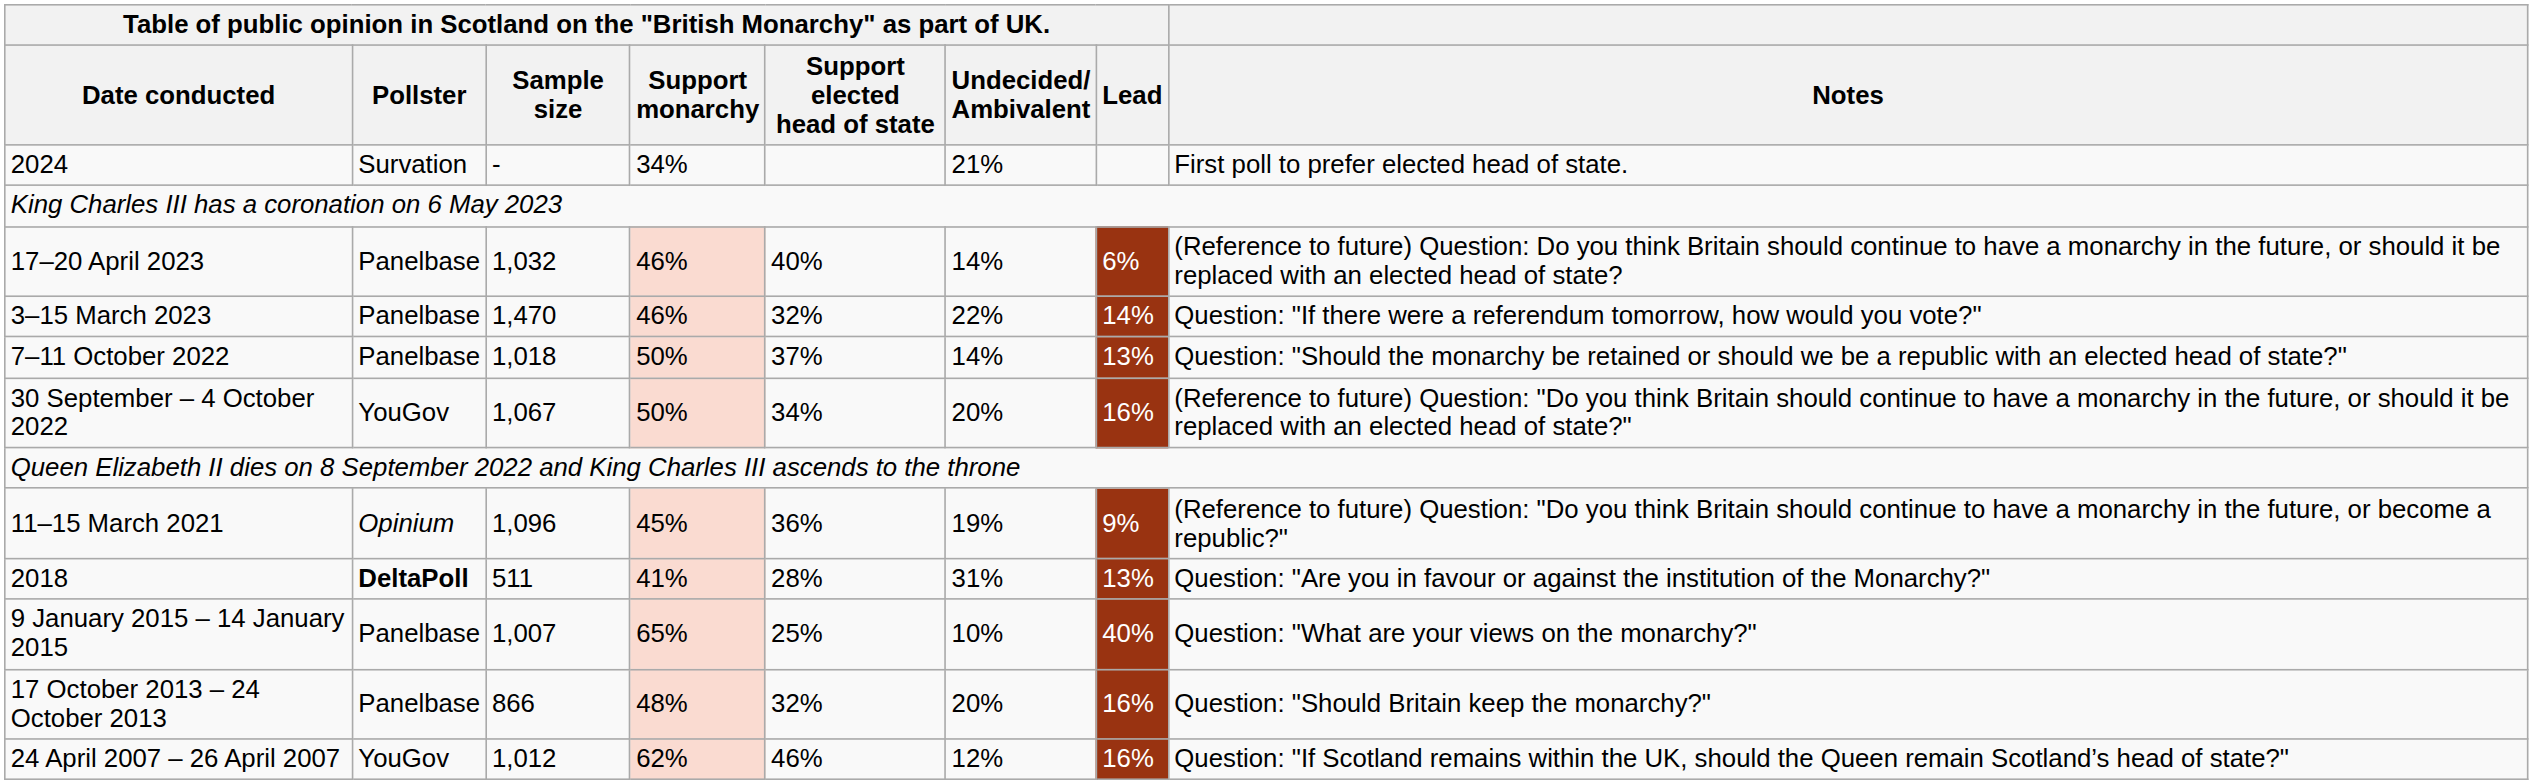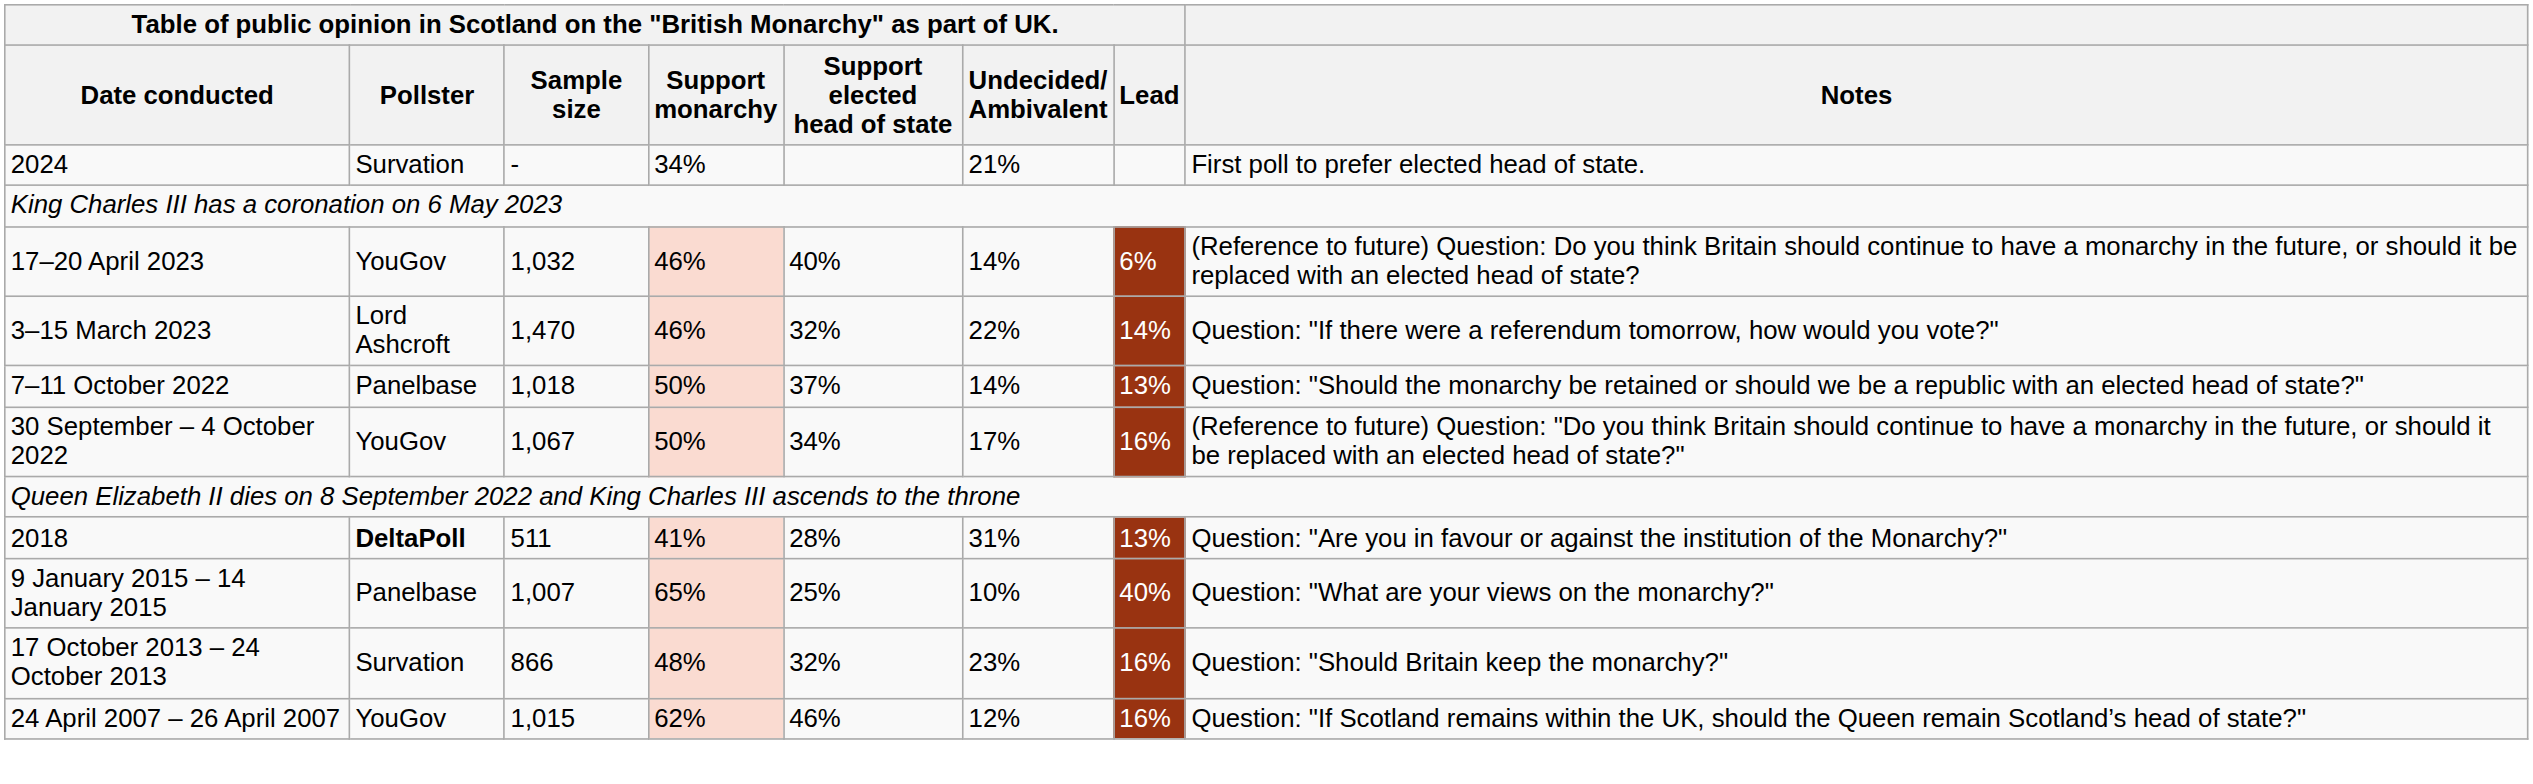 <table class="wikitable">
 <tr>
 <th colspan="7">Table of public opinion in Scotland on the "British Monarchy" as part of UK.</th>
 <th></th>
 </tr>
 <tr>
 <th>Date conducted</th>
 <th>Pollster</th>
 <th>Sample size</th>
 <th>Support<br>monarchy</th>
 <th>Support elected<br>head of state</th>
 <th>Undecided/<br>Ambivalent</th>
 <th>Lead</th>
 <th>Notes</th>
 </tr>
 <tr>
 <td>2024</td>
 <td>Survation</td>
 <td>-</td>
 <td>34%</td>
 <td></td>
 <td>21%</td>
 <td></td>
 <td>First poll to prefer elected head of state.</td>
 </tr>
 <tr>
 <td colspan="8"><em>King Charles III has a coronation on 6 May 2023</em></td>
 </tr>
 <tr>
 <td>17–20 April 2023</td>
-<td>Panelbase</td>
+<td>YouGov</td>
 <td>1,032</td>
 <td style="background:#FADBD1">46%</td>
 <td>40%</td>
 <td>14%</td>
 <td style="background:#993311;color:#FFFFFF;">6%</td>
 <td>(Reference to future) Question: Do you think Britain should continue to have a monarchy in the future, or should it be replaced with an elected head of state?</td>
 </tr>
 <tr>
 <td>3–15 March 2023</td>
-<td>Panelbase</td>
+<td>Lord Ashcroft</td>
 <td>1,470</td>
 <td style="background:#FADBD1">46%</td>
 <td>32%</td>
 <td>22%</td>
 <td style="background:#993311;color:#FFFFFF;">14%</td>
 <td>Question: "If there were a referendum tomorrow, how would you vote?"</td>
 </tr>
 <tr>
 <td>7–11 October 2022</td>
 <td>Panelbase</td>
 <td>1,018</td>
 <td style="background:#FADBD1">50%</td>
 <td>37%</td>
 <td>14%</td>
 <td style="background:#993311;color:#FFFFFF;">13%</td>
 <td>Question: "Should the monarchy be retained or should we be a republic with an elected head of state?"</td>
 </tr>
 <tr>
 <td>30 September – 4 October 2022</td>
 <td>YouGov</td>
 <td>1,067</td>
 <td style="background:#FADBD1">50%</td>
 <td>34%</td>
-<td>20%</td>
+<td>17%</td>
 <td style="background:#993311;color:#FFFFFF;">16%</td>
 <td>(Reference to future) Question: "Do you think Britain should continue to have a monarchy in the future, or should it be replaced with an elected head of state?"</td>
 </tr>
 <tr>
 <td colspan="8"><em>Queen Elizabeth II dies on 8 September 2022 and King Charles III ascends to the throne</em></td>
-</tr>
-<tr>
-<td>11–15 March 2021</td>
-<td><em>Opinium</em></td>
-<td>1,096</td>
-<td style="background:#FADBD1">45%</td>
-<td>36%</td>
-<td>19%</td>
-<td style="background:#993311;color:#FFFFFF;">9%</td>
-<td>(Reference to future) Question: "Do you think Britain should continue to have a monarchy in the future, or become a republic?"</td>
 </tr>
 <tr>
 <td>2018</td>
 <td><strong>DeltaPoll</strong></td>
 <td>511</td>
 <td style="background:#FADBD1">41%</td>
 <td>28%</td>
 <td>31%</td>
 <td style="background:#993311;color:#FFFFFF;">13%</td>
 <td>Question: "Are you in favour or against the institution of the Monarchy?"</td>
 </tr>
 <tr>
 <td>9 January 2015 – 14 January 2015</td>
 <td>Panelbase</td>
 <td>1,007</td>
 <td style="background:#FADBD1">65%</td>
 <td>25%</td>
 <td>10%</td>
 <td style="background:#993311;color:#FFFFFF;">40%</td>
 <td>Question: "What are your views on the monarchy?"</td>
 </tr>
 <tr>
 <td>17 October 2013 – 24 October 2013</td>
-<td>Panelbase</td>
+<td>Survation</td>
 <td>866</td>
 <td style="background:#FADBD1">48%</td>
 <td>32%</td>
-<td>20%</td>
+<td>23%</td>
 <td style="background:#993311;color:#FFFFFF;">16%</td>
 <td>Question: "Should Britain keep the monarchy?"</td>
 </tr>
 <tr>
 <td>24 April 2007 – 26 April 2007</td>
 <td>YouGov</td>
-<td>1,012</td>
+<td>1,015</td>
 <td style="background:#FADBD1">62%</td>
 <td>46%</td>
 <td>12%</td>
 <td style="background:#993311;color:#FFFFFF;">16%</td>
 <td>Question: "If Scotland remains within the UK, should the Queen remain Scotland’s head of state?"</td>
 </tr>
 </table>
